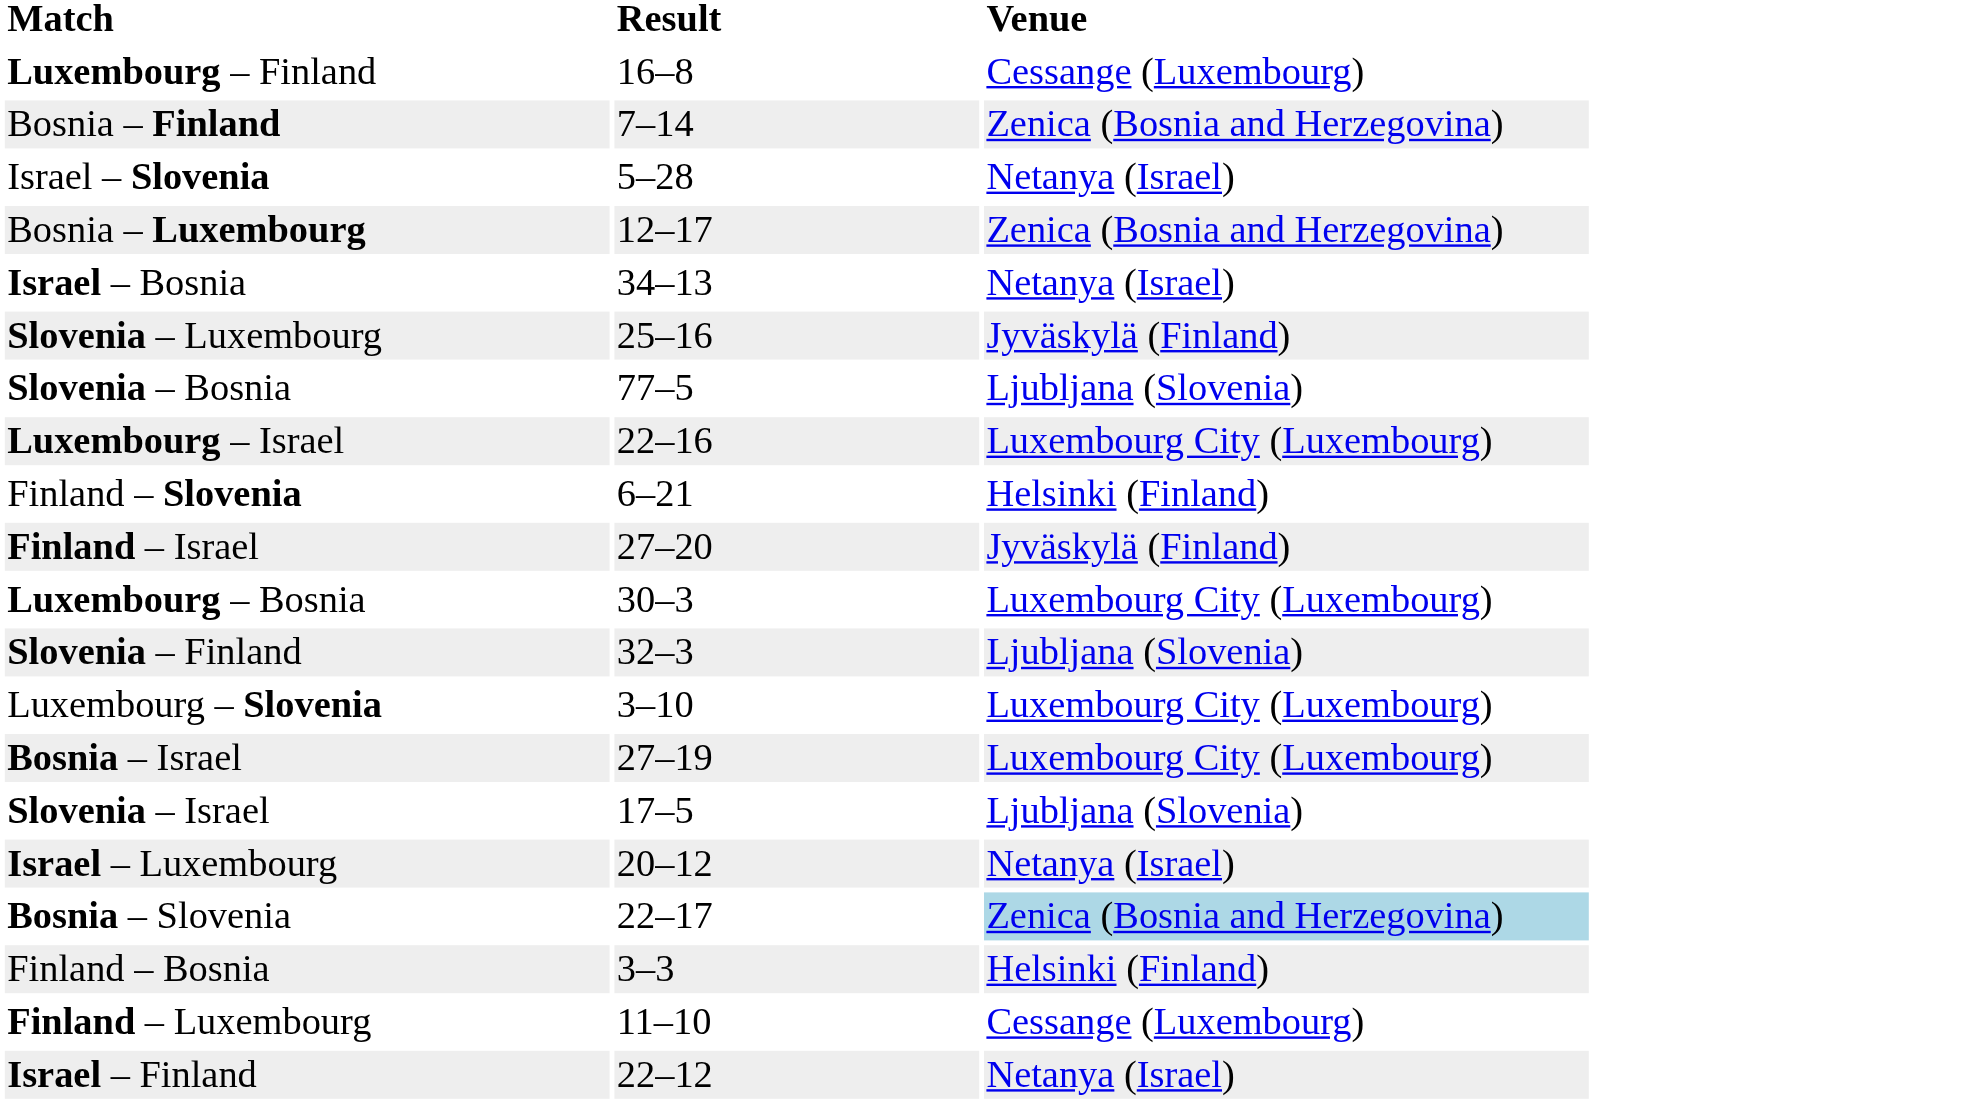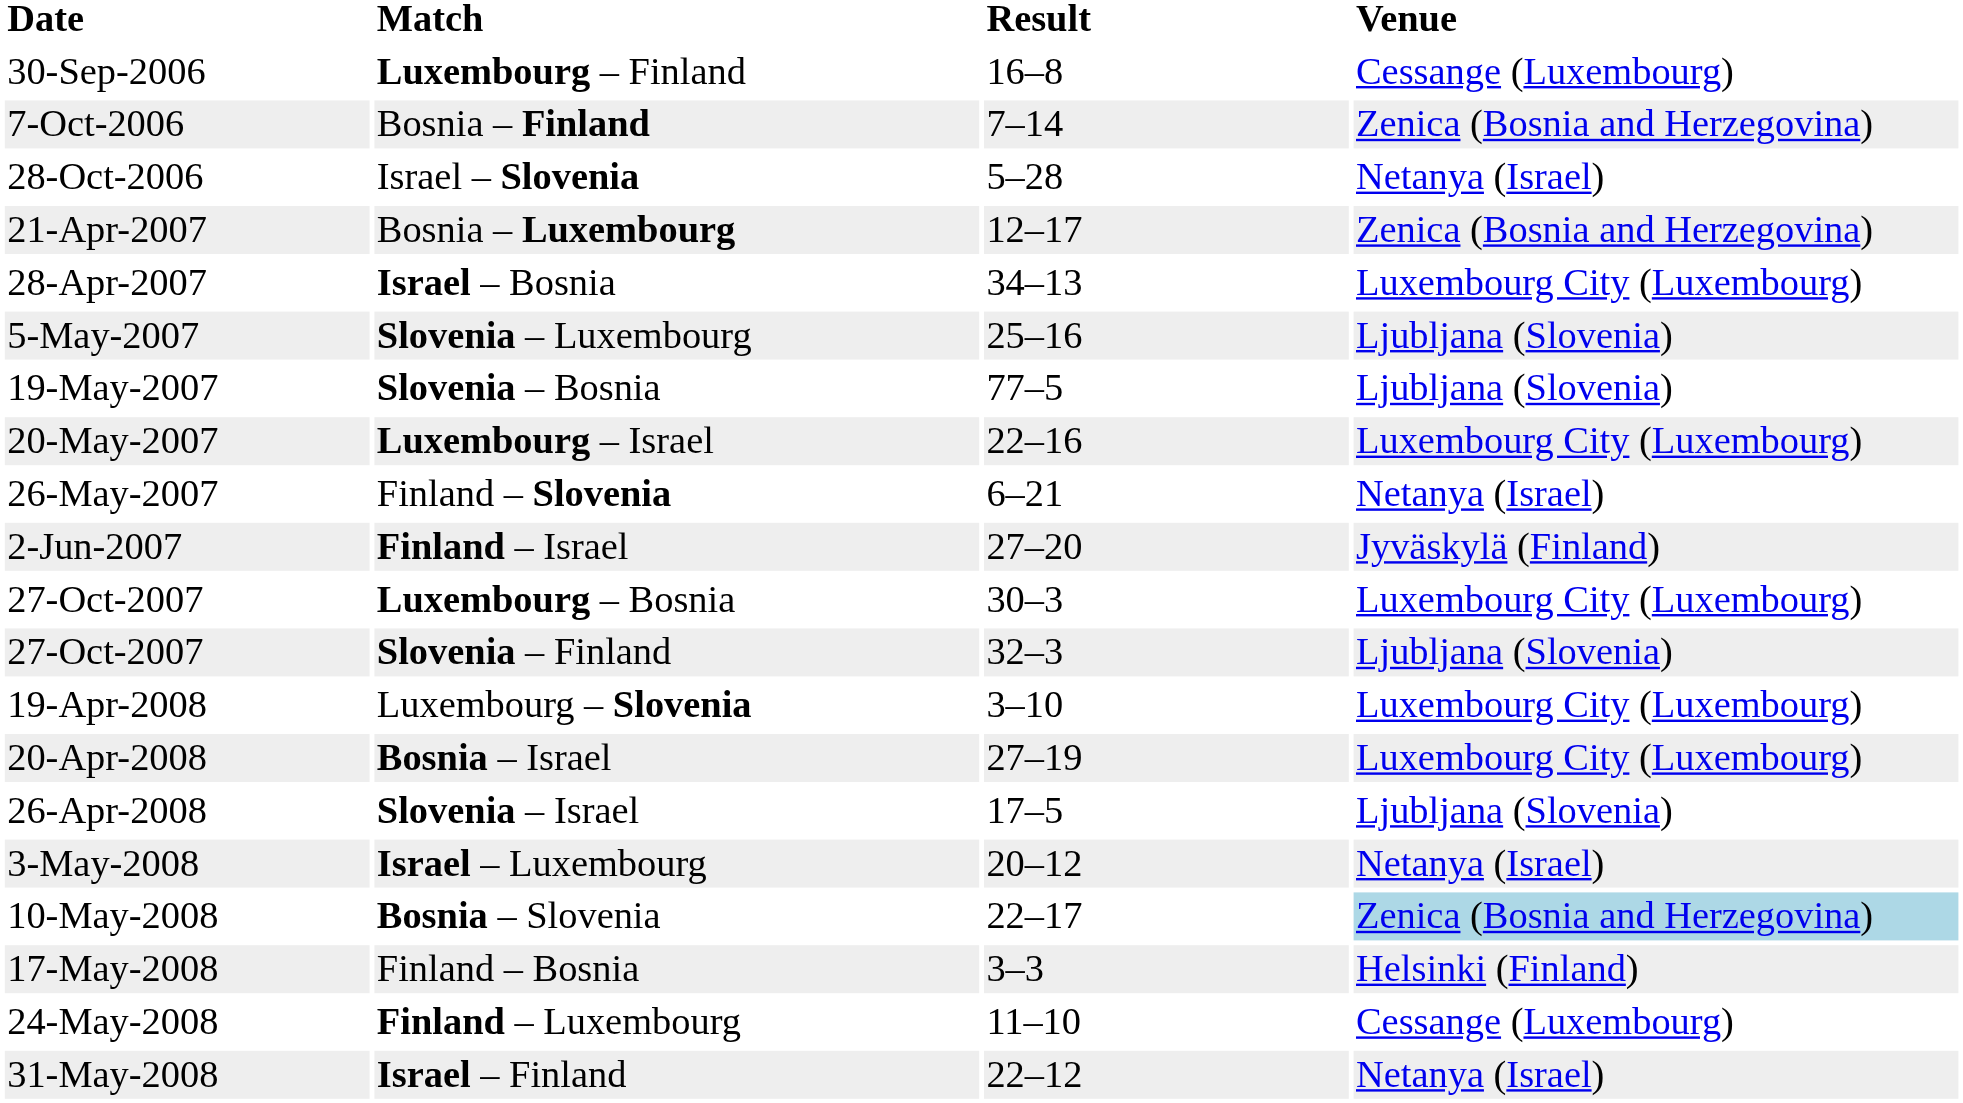 <table>
 <tr>
+<td width="150"><strong>Date</strong></td>
 <td width="250"><strong>Match</strong></td>
 <td width="150"><strong>Result</strong></td>
 <td width="250"><strong>Venue</strong></td>
 </tr>
 <tr>
+<td>30-Sep-2006</td>
 <td><strong>Luxembourg</strong> – Finland</td>
 <td>16–8</td>
 <td><a href='#'>Cessange</a> (<a href='#'>Luxembourg</a>)</td>
 </tr>
 <tr bgcolor=#eeeeee>
+<td>7-Oct-2006</td>
 <td>Bosnia – <strong>Finland</strong></td>
 <td>7–14</td>
 <td><a href='#'>Zenica</a> (<a href='#'>Bosnia and Herzegovina</a>)</td>
 </tr>
 <tr>
+<td>28-Oct-2006</td>
 <td>Israel – <strong>Slovenia</strong></td>
 <td>5–28</td>
 <td><a href='#'>Netanya</a> (<a href='#'>Israel</a>)</td>
 </tr>
 <tr bgcolor=#eeeeee>
+<td>21-Apr-2007</td>
 <td>Bosnia – <strong>Luxembourg</strong></td>
 <td>12–17</td>
 <td><a href='#'>Zenica</a> (<a href='#'>Bosnia and Herzegovina</a>)</td>
 </tr>
 <tr>
+<td>28-Apr-2007</td>
 <td><strong>Israel</strong> – Bosnia</td>
 <td>34–13</td>
-<td><a href='#'>Netanya</a> (<a href='#'>Israel</a>)</td>
+<td><a href='#'>Luxembourg City</a> (<a href='#'>Luxembourg</a>)</td>
 </tr>
 <tr bgcolor=#eeeeee>
+<td>5-May-2007</td>
 <td><strong>Slovenia</strong> – Luxembourg</td>
 <td>25–16</td>
-<td><a href='#'>Jyväskylä</a> (<a href='#'>Finland</a>)</td>
+<td><a href='#'>Ljubljana</a> (<a href='#'>Slovenia</a>)</td>
 </tr>
 <tr>
+<td>19-May-2007</td>
 <td><strong>Slovenia</strong> – Bosnia</td>
 <td>77–5</td>
 <td><a href='#'>Ljubljana</a> (<a href='#'>Slovenia</a>)</td>
 </tr>
 <tr bgcolor=#eeeeee>
+<td>20-May-2007</td>
 <td><strong>Luxembourg</strong> – Israel</td>
 <td>22–16</td>
 <td><a href='#'>Luxembourg City</a> (<a href='#'>Luxembourg</a>)</td>
 </tr>
 <tr>
+<td>26-May-2007</td>
 <td>Finland – <strong>Slovenia</strong></td>
 <td>6–21</td>
-<td><a href='#'>Helsinki</a> (<a href='#'>Finland</a>)</td>
+<td><a href='#'>Netanya</a> (<a href='#'>Israel</a>)</td>
 </tr>
 <tr bgcolor=#eeeeee>
+<td>2-Jun-2007</td>
 <td><strong>Finland</strong> – Israel</td>
 <td>27–20</td>
 <td><a href='#'>Jyväskylä</a> (<a href='#'>Finland</a>)</td>
 </tr>
 <tr>
+<td>27-Oct-2007</td>
 <td><strong>Luxembourg</strong> – Bosnia</td>
 <td>30–3</td>
 <td><a href='#'>Luxembourg City</a> (<a href='#'>Luxembourg</a>)</td>
 </tr>
 <tr bgcolor=#eeeeee>
+<td>27-Oct-2007</td>
 <td><strong>Slovenia</strong> – Finland</td>
 <td>32–3</td>
 <td><a href='#'>Ljubljana</a> (<a href='#'>Slovenia</a>)</td>
 </tr>
 <tr>
+<td>19-Apr-2008</td>
 <td>Luxembourg – <strong>Slovenia</strong></td>
 <td>3–10</td>
 <td><a href='#'>Luxembourg City</a> (<a href='#'>Luxembourg</a>)</td>
 </tr>
 <tr bgcolor=#eeeeee>
+<td>20-Apr-2008</td>
 <td><strong>Bosnia</strong> – Israel</td>
 <td>27–19</td>
 <td><a href='#'>Luxembourg City</a> (<a href='#'>Luxembourg</a>)</td>
 </tr>
 <tr>
+<td>26-Apr-2008</td>
 <td><strong>Slovenia</strong> – Israel</td>
 <td>17–5</td>
 <td><a href='#'>Ljubljana</a> (<a href='#'>Slovenia</a>)</td>
 </tr>
 <tr bgcolor=#eeeeee>
+<td>3-May-2008</td>
 <td><strong>Israel</strong> – Luxembourg</td>
 <td>20–12</td>
 <td><a href='#'>Netanya</a> (<a href='#'>Israel</a>)</td>
 </tr>
 <tr>
+<td>10-May-2008</td>
 <td><strong>Bosnia</strong> – Slovenia</td>
 <td>22–17</td>
 <td style="background: lightblue;"><a href='#'>Zenica</a> (<a href='#'>Bosnia and Herzegovina</a>)</td>
 </tr>
 <tr bgcolor=#eeeeee>
+<td>17-May-2008</td>
 <td>Finland – Bosnia</td>
 <td>3–3</td>
 <td><a href='#'>Helsinki</a> (<a href='#'>Finland</a>)</td>
 </tr>
 <tr>
+<td>24-May-2008</td>
 <td><strong>Finland</strong> – Luxembourg</td>
 <td>11–10</td>
 <td><a href='#'>Cessange</a> (<a href='#'>Luxembourg</a>)</td>
 </tr>
 <tr bgcolor=#eeeeee>
+<td>31-May-2008</td>
 <td><strong>Israel</strong> – Finland</td>
 <td>22–12</td>
 <td><a href='#'>Netanya</a> (<a href='#'>Israel</a>)</td>
 </tr>
 </table>
